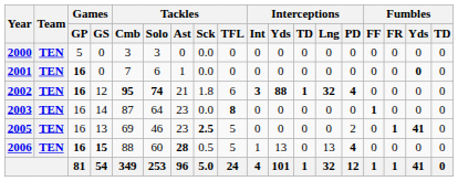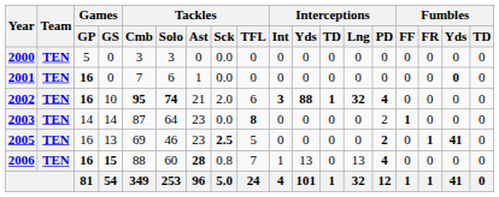 <table class="wikitable" style="text-align:center">
 <tr>
 <th rowspan="2">Year</th>
 <th rowspan="2">Team</th>
 <th colspan="2">Games</th>
 <th colspan="5">Tackles</th>
 <th colspan="5">Interceptions</th>
 <th colspan="4">Fumbles</th>
 </tr>
 <tr>
 <th>GP</th>
 <th>GS</th>
 <th>Cmb</th>
 <th>Solo</th>
 <th>Ast</th>
 <th>Sck</th>
 <th>TFL</th>
 <th>Int</th>
 <th>Yds</th>
 <th>TD</th>
 <th>Lng</th>
 <th>PD</th>
 <th>FF</th>
 <th>FR</th>
 <th>Yds</th>
 <th>TD</th>
 </tr>
 <tr>
 <th><a href='#'>2000</a></th>
 <th><a href='#'>TEN</a></th>
 <td>5</td>
 <td>0</td>
 <td>3</td>
 <td>3</td>
 <td>0</td>
 <td>0.0</td>
 <td>0</td>
 <td>0</td>
 <td>0</td>
 <td>0</td>
 <td>0</td>
 <td>0</td>
 <td>0</td>
 <td>0</td>
 <td>0</td>
 <td>0</td>
 </tr>
 <tr>
 <th><a href='#'>2001</a></th>
 <th><a href='#'>TEN</a></th>
 <td><strong>16</strong></td>
 <td>0</td>
 <td>7</td>
 <td>6</td>
 <td>1</td>
 <td>0.0</td>
 <td>0</td>
 <td>0</td>
 <td>0</td>
 <td>0</td>
 <td>0</td>
 <td>0</td>
 <td>0</td>
 <td>0</td>
 <td><strong>0</strong></td>
 <td>0</td>
 </tr>
 <tr>
 <th><a href='#'>2002</a></th>
 <th><a href='#'>TEN</a></th>
 <td><strong>16</strong></td>
-<td>12</td>
+<td>10</td>
 <td><strong>95</strong></td>
 <td><strong>74</strong></td>
 <td>21</td>
-<td>1.8</td>
+<td>2.0</td>
 <td>6</td>
 <td><strong>3</strong></td>
 <td><strong>88</strong></td>
 <td><strong>1</strong></td>
 <td><strong>32</strong></td>
 <td><strong>4</strong></td>
 <td>0</td>
 <td>0</td>
 <td>0</td>
 <td>0</td>
 </tr>
 <tr>
 <th><a href='#'>2003</a></th>
 <th><a href='#'>TEN</a></th>
-<td>16</td>
+<td>14</td>
 <td>14</td>
 <td>87</td>
 <td>64</td>
 <td>23</td>
 <td>0.0</td>
 <td><strong>8</strong></td>
 <td>0</td>
 <td>0</td>
 <td>0</td>
 <td>0</td>
-<td>0</td>
+<td>2</td>
 <td><strong>1</strong></td>
 <td>0</td>
 <td>0</td>
 <td>0</td>
 </tr>
 <tr>
 <th><a href='#'>2005</a></th>
 <th><a href='#'>TEN</a></th>
 <td>16</td>
 <td>13</td>
 <td>69</td>
 <td>46</td>
 <td>23</td>
 <td><strong>2.5</strong></td>
 <td>5</td>
 <td>0</td>
 <td>0</td>
 <td>0</td>
 <td>0</td>
-<td>2</td>
+<td><strong>2</strong></td>
 <td>0</td>
 <td><strong>1</strong></td>
 <td><strong>41</strong></td>
 <td>0</td>
 </tr>
 <tr>
 <th><a href='#'>2006</a></th>
 <th><a href='#'>TEN</a></th>
 <td><strong>16</strong></td>
 <td><strong>15</strong></td>
 <td>88</td>
 <td>60</td>
 <td><strong>28</strong></td>
-<td>0.5</td>
-<td>5</td>
+<td>0.8</td>
+<td>7</td>
 <td>1</td>
 <td>13</td>
 <td>0</td>
 <td>13</td>
 <td><strong>4</strong></td>
 <td>0</td>
 <td>0</td>
 <td>0</td>
 <td>0</td>
 </tr>
 <tr>
 <th colspan="2"></th>
 <th>81</th>
 <th>54</th>
 <th>349</th>
 <th>253</th>
 <th>96</th>
 <th>5.0</th>
 <th>24</th>
 <th>4</th>
 <th>101</th>
 <th>1</th>
 <th>32</th>
 <th>12</th>
 <th>1</th>
 <th>1</th>
 <th>41</th>
 <th>0</th>
 </tr>
 </table>
